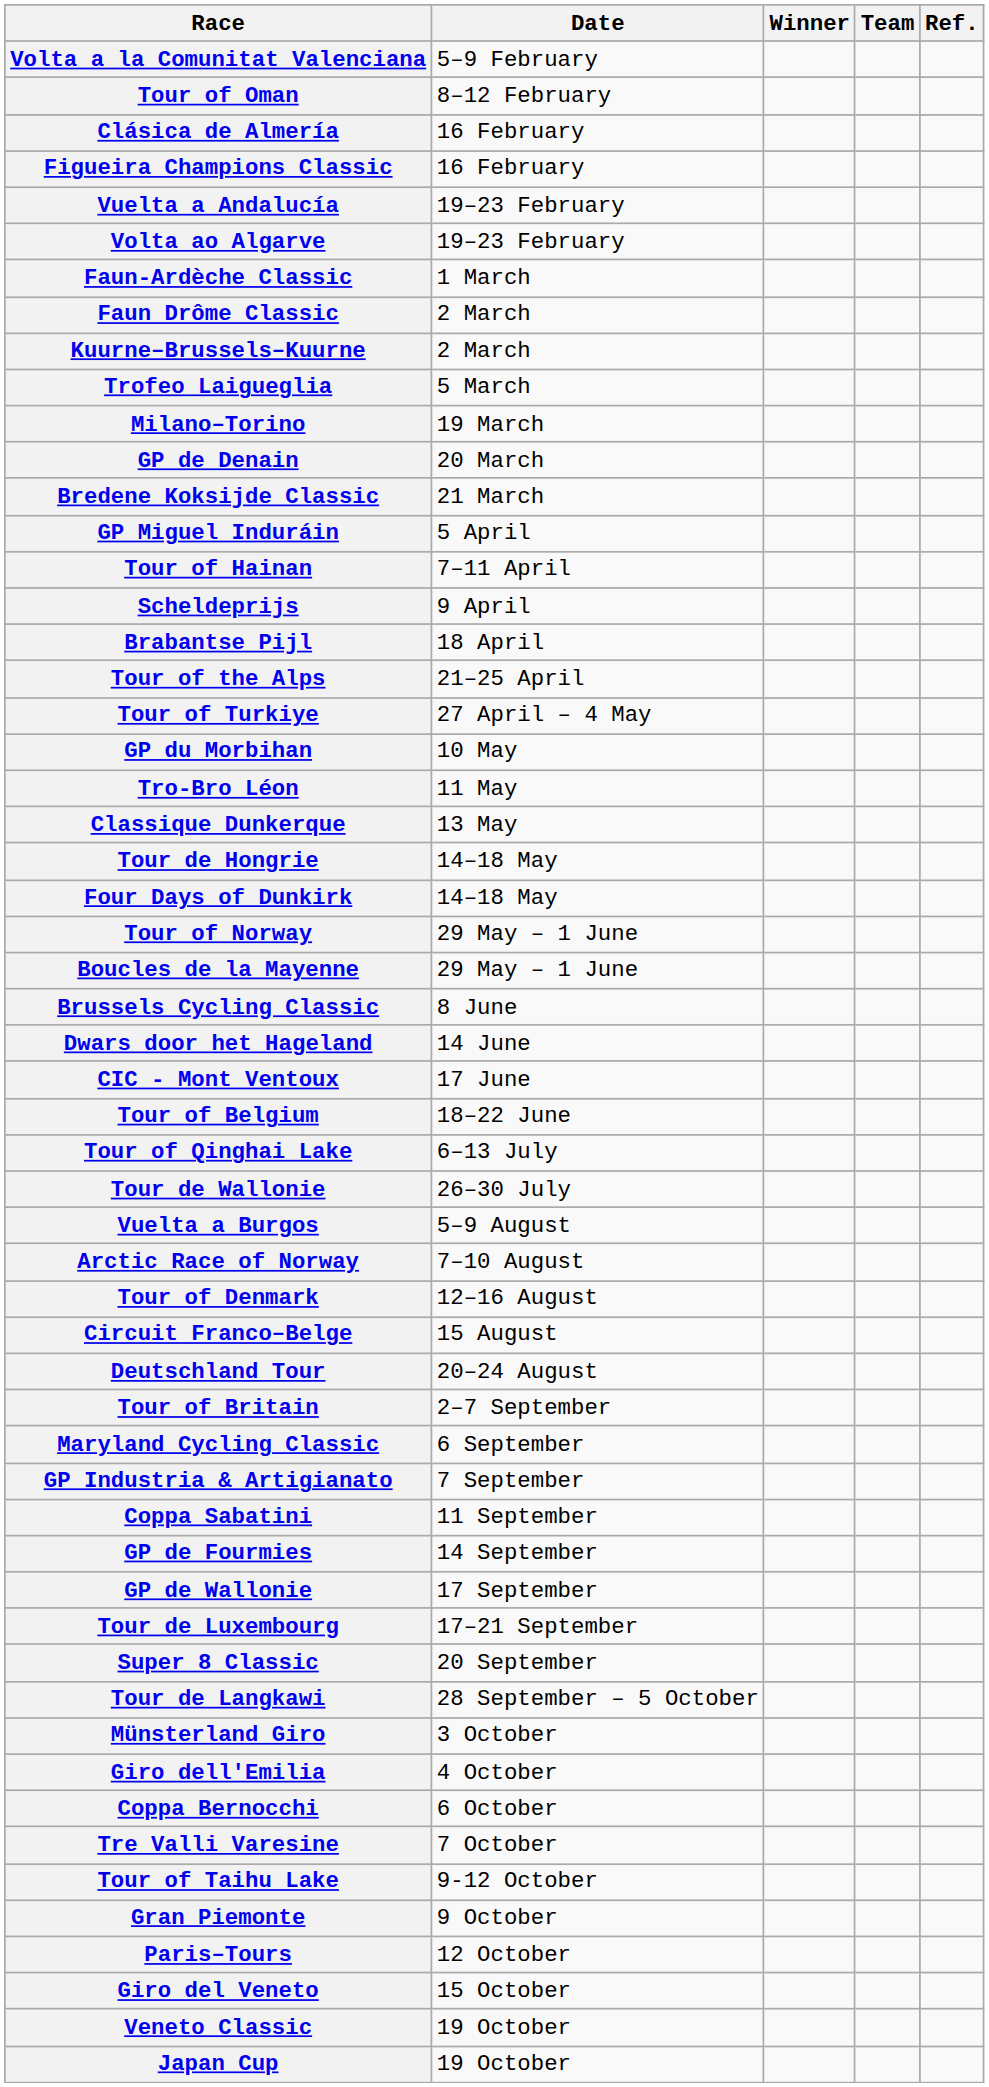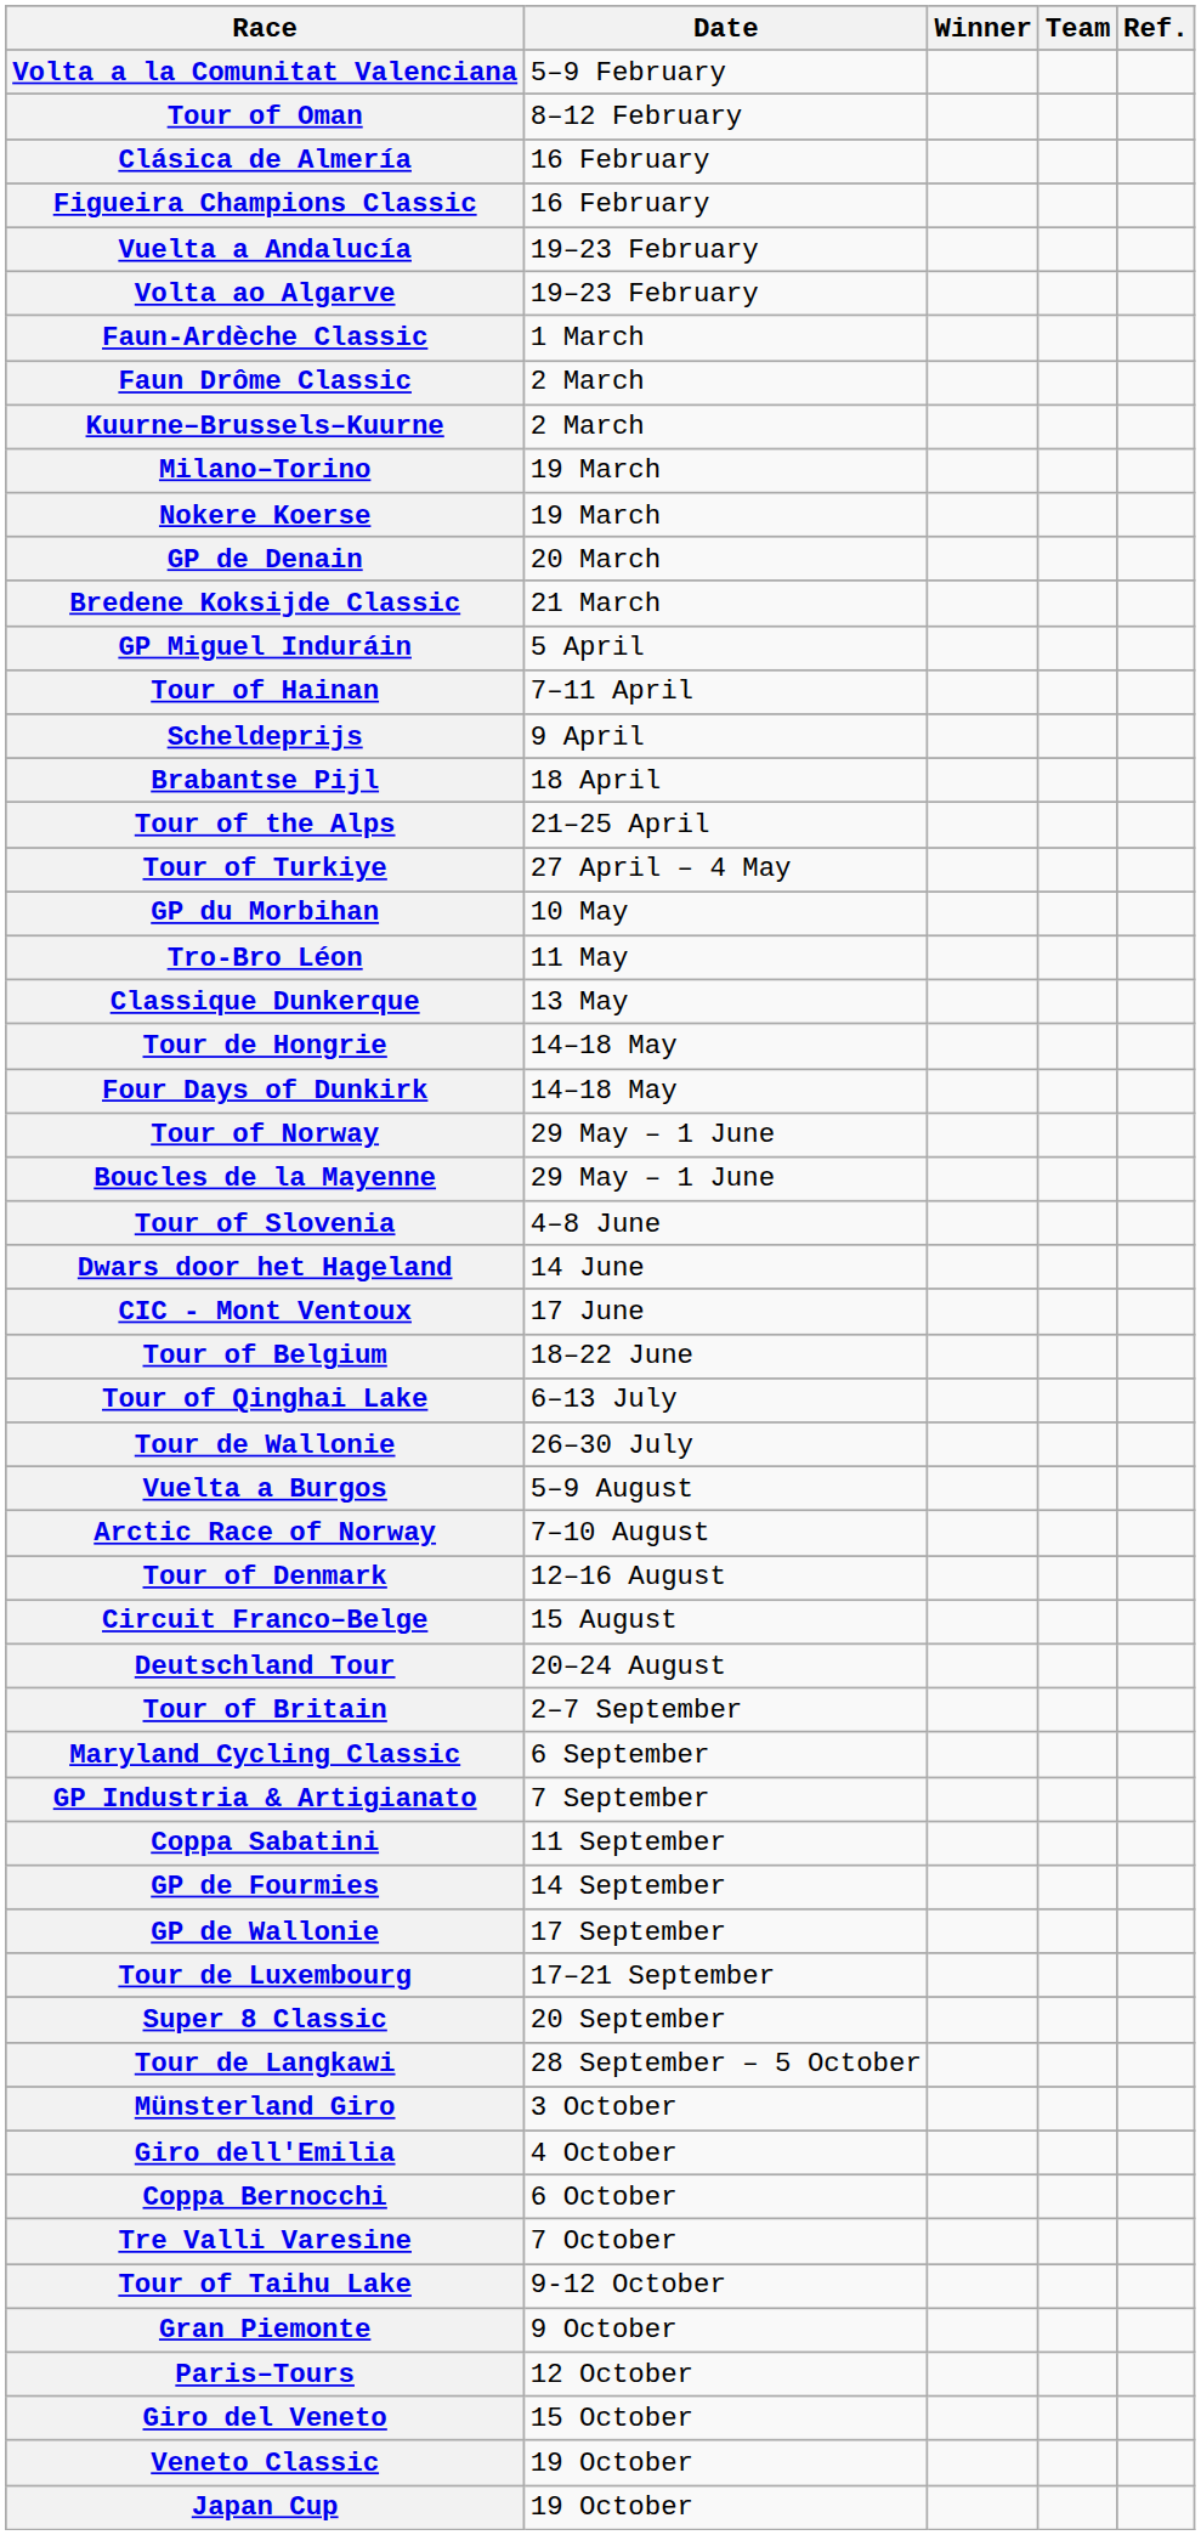 <table class="wikitable plainrowheaders">
 <tr>
 <th scope="col">Race</th>
 <th scope="col">Date</th>
 <th scope="col">Winner</th>
 <th scope="col">Team</th>
 <th scope="col">Ref.</th>
 </tr>
 <tr>
 <th scope="row"> <a href='#'>Volta a la Comunitat Valenciana</a></th>
 <td>5–9 February</td>
 <td></td>
 <td></td>
 <td></td>
 </tr>
 <tr>
 <th scope="row"> <a href='#'>Tour of Oman</a></th>
 <td>8–12 February</td>
 <td></td>
 <td></td>
 <td></td>
 </tr>
 <tr>
 <th scope="row"> <a href='#'>Clásica de Almería</a></th>
 <td>16 February</td>
 <td></td>
 <td></td>
 <td></td>
 </tr>
 <tr>
 <th scope="row"> <a href='#'>Figueira Champions Classic</a></th>
 <td>16 February</td>
 <td></td>
 <td></td>
 <td></td>
 </tr>
 <tr>
 <th scope="row"> <a href='#'>Vuelta a Andalucía</a></th>
 <td>19–23 February</td>
 <td></td>
 <td></td>
 <td></td>
 </tr>
 <tr>
 <th scope="row"> <a href='#'>Volta ao Algarve</a></th>
 <td>19–23 February</td>
 <td></td>
 <td></td>
 <td></td>
 </tr>
 <tr>
 <th scope="row"> <a href='#'>Faun-Ardèche Classic</a></th>
 <td>1 March</td>
 <td></td>
 <td></td>
 <td></td>
 </tr>
 <tr>
 <th scope="row"> <a href='#'>Faun Drôme Classic</a></th>
 <td>2 March</td>
 <td></td>
 <td></td>
 <td></td>
 </tr>
 <tr>
 <th scope="row"> <a href='#'>Kuurne–Brussels–Kuurne</a></th>
 <td>2 March</td>
 <td></td>
 <td></td>
 <td></td>
 </tr>
 <tr>
-<th scope="row"> <a href='#'>Trofeo Laigueglia</a></th>
-<td>5 March</td>
+<th scope="row"> <a href='#'>Milano–Torino</a></th>
+<td>19 March</td>
 <td></td>
 <td></td>
 <td></td>
 </tr>
 <tr>
-<th scope="row"> <a href='#'>Milano–Torino</a></th>
+<th scope="row"> <a href='#'>Nokere Koerse</a></th>
 <td>19 March</td>
 <td></td>
 <td></td>
 <td></td>
 </tr>
 <tr>
 <th scope="row"> <a href='#'>GP de Denain</a></th>
 <td>20 March</td>
 <td></td>
 <td></td>
 <td></td>
 </tr>
 <tr>
 <th scope="row"> <a href='#'>Bredene Koksijde Classic</a></th>
 <td>21 March</td>
 <td></td>
 <td></td>
 <td></td>
 </tr>
 <tr>
 <th scope="row"> <a href='#'>GP Miguel Induráin</a></th>
 <td>5 April</td>
 <td></td>
 <td></td>
 <td></td>
 </tr>
 <tr>
 <th scope="row"> <a href='#'>Tour of Hainan</a></th>
 <td>7–11 April</td>
 <td></td>
 <td></td>
 <td></td>
 </tr>
 <tr>
 <th scope="row"> <a href='#'>Scheldeprijs</a></th>
 <td>9 April</td>
 <td></td>
 <td></td>
 <td></td>
 </tr>
 <tr>
 <th scope="row"> <a href='#'>Brabantse Pijl</a></th>
 <td>18 April</td>
 <td></td>
 <td></td>
 <td></td>
 </tr>
 <tr>
 <th scope="row"> <a href='#'>Tour of the Alps</a></th>
 <td>21–25 April</td>
 <td></td>
 <td></td>
 <td></td>
 </tr>
 <tr>
 <th scope="row"> <a href='#'>Tour of Turkiye</a></th>
 <td>27 April – 4 May</td>
 <td></td>
 <td></td>
 <td></td>
 </tr>
 <tr>
 <th scope="row"> <a href='#'>GP du Morbihan</a></th>
 <td>10 May</td>
 <td></td>
 <td></td>
 <td></td>
 </tr>
 <tr>
 <th scope="row"> <a href='#'>Tro-Bro Léon</a></th>
 <td>11 May</td>
 <td></td>
 <td></td>
 <td></td>
 </tr>
 <tr>
 <th scope="row"> <a href='#'>Classique Dunkerque</a></th>
 <td>13 May</td>
 <td></td>
 <td></td>
 <td></td>
 </tr>
 <tr>
 <th scope="row"> <a href='#'>Tour de Hongrie</a></th>
 <td>14–18 May</td>
 <td></td>
 <td></td>
 <td></td>
 </tr>
 <tr>
 <th scope="row"> <a href='#'>Four Days of Dunkirk</a></th>
 <td>14–18 May</td>
 <td></td>
 <td></td>
 <td></td>
 </tr>
 <tr>
 <th scope="row"> <a href='#'>Tour of Norway</a></th>
 <td>29 May – 1 June</td>
 <td></td>
 <td></td>
 <td></td>
 </tr>
 <tr>
 <th scope="row"> <a href='#'>Boucles de la Mayenne</a></th>
 <td>29 May – 1 June</td>
 <td></td>
 <td></td>
 <td></td>
 </tr>
 <tr>
-<th scope="row"> <a href='#'>Brussels Cycling Classic</a></th>
-<td>8 June</td>
+<th scope="row"> <a href='#'>Tour of Slovenia</a></th>
+<td>4–8 June</td>
 <td></td>
 <td></td>
 <td></td>
 </tr>
 <tr>
 <th scope="row"> <a href='#'>Dwars door het Hageland</a></th>
 <td>14 June</td>
 <td></td>
 <td></td>
 <td></td>
 </tr>
 <tr>
 <th scope="row"> <a href='#'>CIC - Mont Ventoux</a></th>
 <td>17 June</td>
 <td></td>
 <td></td>
 <td></td>
 </tr>
 <tr>
 <th scope="row"> <a href='#'>Tour of Belgium</a></th>
 <td>18–22 June</td>
 <td></td>
 <td></td>
 <td></td>
 </tr>
 <tr>
 <th scope="row"> <a href='#'>Tour of Qinghai Lake</a></th>
 <td>6–13 July</td>
 <td></td>
 <td></td>
 <td></td>
 </tr>
 <tr>
 <th scope="row"> <a href='#'>Tour de Wallonie</a></th>
 <td>26–30 July</td>
 <td></td>
 <td></td>
 <td></td>
 </tr>
 <tr>
 <th scope="row"> <a href='#'>Vuelta a Burgos</a></th>
 <td>5–9 August</td>
 <td></td>
 <td></td>
 <td></td>
 </tr>
 <tr>
 <th scope="row"> <a href='#'>Arctic Race of Norway</a></th>
 <td>7–10 August</td>
 <td></td>
 <td></td>
 <td></td>
 </tr>
 <tr>
 <th scope="row"> <a href='#'>Tour of Denmark</a></th>
 <td>12–16 August</td>
 <td></td>
 <td></td>
 <td></td>
 </tr>
 <tr>
 <th scope="row"> <a href='#'>Circuit Franco–Belge</a></th>
 <td>15 August</td>
 <td></td>
 <td></td>
 <td></td>
 </tr>
 <tr>
 <th scope="row"> <a href='#'>Deutschland Tour</a></th>
 <td>20–24 August</td>
 <td></td>
 <td></td>
 <td></td>
 </tr>
 <tr>
 <th scope="row"> <a href='#'>Tour of Britain</a></th>
 <td>2–7 September</td>
 <td></td>
 <td></td>
 <td></td>
 </tr>
 <tr>
 <th scope="row"> <a href='#'>Maryland Cycling Classic</a></th>
 <td>6 September</td>
 <td></td>
 <td></td>
 <td></td>
 </tr>
 <tr>
 <th scope="row"> <a href='#'>GP Industria & Artigianato</a></th>
 <td>7 September</td>
 <td></td>
 <td></td>
 <td></td>
 </tr>
 <tr>
 <th scope="row"> <a href='#'>Coppa Sabatini</a></th>
 <td>11 September</td>
 <td></td>
 <td></td>
 <td></td>
 </tr>
 <tr>
 <th scope="row"> <a href='#'>GP de Fourmies</a></th>
 <td>14 September</td>
 <td></td>
 <td></td>
 <td></td>
 </tr>
 <tr>
 <th scope="row"> <a href='#'>GP de Wallonie</a></th>
 <td>17 September</td>
 <td></td>
 <td></td>
 <td></td>
 </tr>
 <tr>
 <th scope="row"> <a href='#'>Tour de Luxembourg</a></th>
 <td>17–21 September</td>
 <td></td>
 <td></td>
 <td></td>
 </tr>
 <tr>
 <th scope="row"> <a href='#'>Super 8 Classic</a></th>
 <td>20 September</td>
 <td></td>
 <td></td>
 <td></td>
 </tr>
 <tr>
 <th scope="row"> <a href='#'>Tour de Langkawi</a></th>
 <td>28 September – 5 October</td>
 <td></td>
 <td></td>
 <td></td>
 </tr>
 <tr>
 <th scope="row"> <a href='#'>Münsterland Giro</a></th>
 <td>3 October</td>
 <td></td>
 <td></td>
 <td></td>
 </tr>
 <tr>
 <th scope="row"> <a href='#'>Giro dell'Emilia</a></th>
 <td>4 October</td>
 <td></td>
 <td></td>
 <td></td>
 </tr>
 <tr>
 <th scope="row"> <a href='#'>Coppa Bernocchi</a></th>
 <td>6 October</td>
 <td></td>
 <td></td>
 <td></td>
 </tr>
 <tr>
 <th scope="row"> <a href='#'>Tre Valli Varesine</a></th>
 <td>7 October</td>
 <td></td>
 <td></td>
 <td></td>
 </tr>
 <tr>
 <th scope="row"> <a href='#'>Tour of Taihu Lake</a></th>
 <td>9-12 October</td>
 <td></td>
 <td></td>
 <td></td>
 </tr>
 <tr>
 <th scope="row"> <a href='#'>Gran Piemonte</a></th>
 <td>9 October</td>
 <td></td>
 <td></td>
 <td></td>
 </tr>
 <tr>
 <th scope="row"> <a href='#'>Paris–Tours</a></th>
 <td>12 October</td>
 <td></td>
 <td></td>
 <td></td>
 </tr>
 <tr>
 <th scope="row"> <a href='#'>Giro del Veneto</a></th>
 <td>15 October</td>
 <td></td>
 <td></td>
 <td></td>
 </tr>
 <tr>
 <th scope="row"> <a href='#'>Veneto Classic</a></th>
 <td>19 October</td>
 <td></td>
 <td></td>
 <td></td>
 </tr>
 <tr>
 <th scope="row"> <a href='#'>Japan Cup</a></th>
 <td>19 October</td>
 <td></td>
 <td></td>
 <td></td>
 </tr>
 </table>
